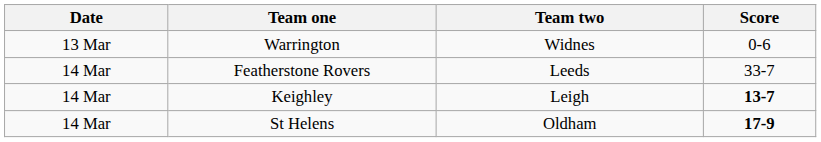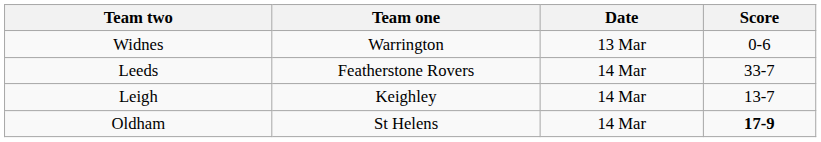 <table class="wikitable" style="text-align: center">
 <tr>
+<th width=250>Team two</th>
+<th width=250>Team one</th>
 <th width=150>Date</th>
-<th width=250>Team one</th>
-<th width=250>Team two</th>
 <th width=100>Score</th>
 </tr>
 <tr>
+<td>Widnes</td>
+<td>Warrington</td>
 <td>13 Mar</td>
-<td>Warrington</td>
-<td>Widnes</td>
 <td>0-6</td>
 </tr>
 <tr>
+<td>Leeds</td>
+<td>Featherstone Rovers</td>
 <td>14 Mar</td>
-<td>Featherstone Rovers</td>
-<td>Leeds</td>
 <td>33-7</td>
 </tr>
 <tr>
+<td>Leigh</td>
+<td>Keighley</td>
 <td>14 Mar</td>
-<td>Keighley</td>
-<td>Leigh</td>
-<td><strong>13-7</strong></td>
+<td>13-7</td>
 </tr>
 <tr>
+<td>Oldham</td>
+<td>St Helens</td>
 <td>14 Mar</td>
-<td>St Helens</td>
-<td>Oldham</td>
 <td><strong>17-9</strong></td>
 </tr>
 </table>
